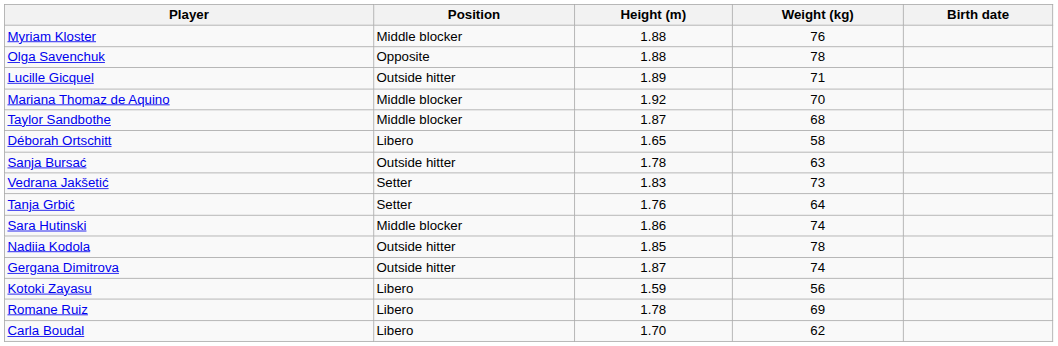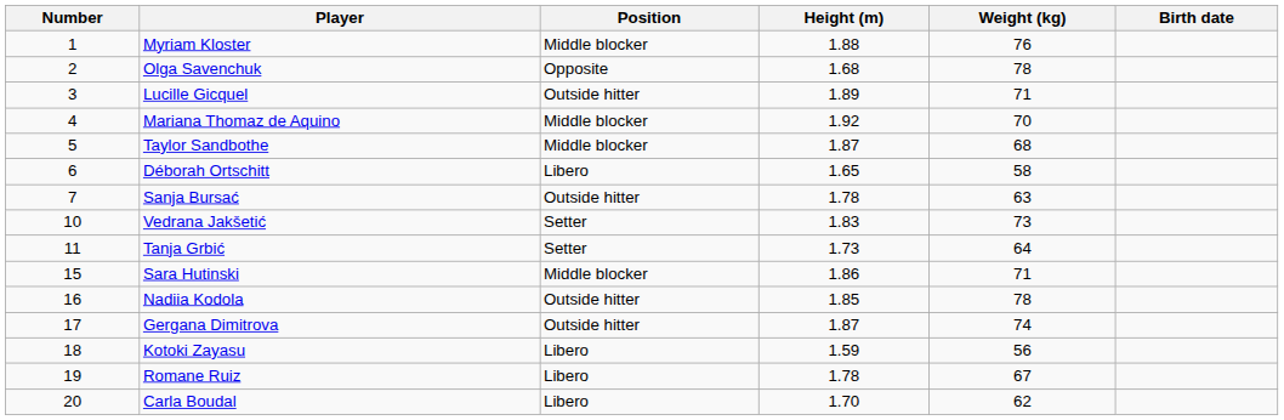 <table class="wikitable" style="width:100%;">
 <tr>
+<th>Number</th>
 <th>Player</th>
 <th>Position</th>
 <th>Height (m)</th>
 <th>Weight (kg)</th>
 <th>Birth date</th>
 </tr>
 <tr>
+<td align=center>1</td>
 <td> <a href='#'>Myriam Kloster</a></td>
 <td>Middle blocker</td>
 <td align=center>1.88</td>
 <td align=center>76</td>
 <td></td>
 </tr>
 <tr>
+<td align=center>2</td>
 <td> <a href='#'>Olga Savenchuk</a></td>
 <td>Opposite</td>
-<td align=center>1.88</td>
+<td align=center>1.68</td>
 <td align=center>78</td>
 <td></td>
 </tr>
 <tr>
+<td align=center>3</td>
 <td> <a href='#'>Lucille Gicquel</a></td>
 <td>Outside hitter</td>
 <td align=center>1.89</td>
 <td align=center>71</td>
 <td></td>
 </tr>
 <tr>
+<td align=center>4</td>
 <td> <a href='#'>Mariana Thomaz de Aquino</a></td>
 <td>Middle blocker</td>
 <td align=center>1.92</td>
 <td align=center>70</td>
 <td></td>
 </tr>
 <tr>
+<td align=center>5</td>
 <td> <a href='#'>Taylor Sandbothe</a></td>
 <td>Middle blocker</td>
 <td align=center>1.87</td>
 <td align=center>68</td>
 <td></td>
 </tr>
 <tr>
+<td align=center>6</td>
 <td> <a href='#'>Déborah Ortschitt</a></td>
 <td>Libero</td>
 <td align=center>1.65</td>
 <td align=center>58</td>
 <td></td>
 </tr>
 <tr>
+<td align=center>7</td>
 <td> <a href='#'>Sanja Bursać</a></td>
 <td>Outside hitter</td>
 <td align=center>1.78</td>
 <td align=center>63</td>
 <td></td>
 </tr>
 <tr>
+<td align=center>10</td>
 <td> <a href='#'>Vedrana Jakšetić</a></td>
 <td>Setter</td>
 <td align=center>1.83</td>
 <td align=center>73</td>
 <td></td>
 </tr>
 <tr>
+<td align=center>11</td>
 <td> <a href='#'>Tanja Grbić</a></td>
 <td>Setter</td>
-<td align=center>1.76</td>
+<td align=center>1.73</td>
 <td align=center>64</td>
 <td></td>
 </tr>
 <tr>
+<td align=center>15</td>
 <td> <a href='#'>Sara Hutinski</a></td>
 <td>Middle blocker</td>
 <td align=center>1.86</td>
-<td align=center>74</td>
+<td align=center>71</td>
 <td></td>
 </tr>
 <tr>
+<td align=center>16</td>
 <td> <a href='#'>Nadiia Kodola</a></td>
 <td>Outside hitter</td>
 <td align=center>1.85</td>
 <td align=center>78</td>
 <td></td>
 </tr>
 <tr>
+<td align=center>17</td>
 <td> <a href='#'>Gergana Dimitrova</a></td>
 <td>Outside hitter</td>
 <td align=center>1.87</td>
 <td align=center>74</td>
 <td></td>
 </tr>
 <tr>
+<td align=center>18</td>
 <td> <a href='#'>Kotoki Zayasu</a></td>
 <td>Libero</td>
 <td align=center>1.59</td>
 <td align=center>56</td>
 <td></td>
 </tr>
 <tr>
+<td align=center>19</td>
 <td> <a href='#'>Romane Ruiz</a></td>
 <td>Libero</td>
 <td align=center>1.78</td>
-<td align=center>69</td>
+<td align=center>67</td>
 <td></td>
 </tr>
 <tr>
+<td align=center>20</td>
 <td> <a href='#'>Carla Boudal</a></td>
 <td>Libero</td>
 <td align=center>1.70</td>
 <td align=center>62</td>
 <td></td>
 </tr>
 </table>
